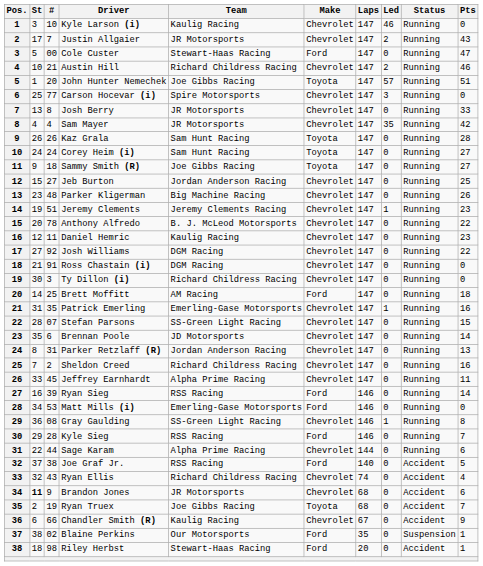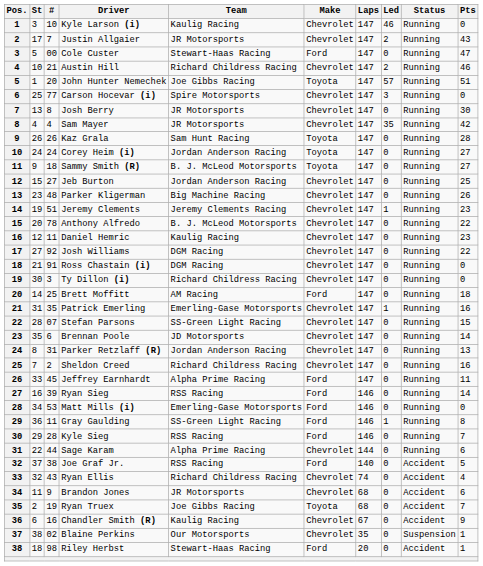 <table class="wikitable" style="font-size:95%">
 <tr>
 <th>Pos.</th>
 <th>St</th>
 <th>#</th>
 <th>Driver</th>
 <th>Team</th>
 <th>Make</th>
 <th>Laps</th>
 <th>Led</th>
 <th>Status</th>
 <th>Pts</th>
 </tr>
 <tr>
 <th>1</th>
 <td>3</td>
 <td>10</td>
 <td>Kyle Larson <strong>(i)</strong></td>
 <td>Kaulig Racing</td>
 <td>Chevrolet</td>
 <td>147</td>
 <td>46</td>
 <td>Running</td>
 <td>0</td>
 </tr>
 <tr>
 <th>2</th>
 <td>17</td>
 <td>7</td>
 <td>Justin Allgaier</td>
 <td>JR Motorsports</td>
 <td>Chevrolet</td>
 <td>147</td>
 <td>2</td>
 <td>Running</td>
 <td>43</td>
 </tr>
 <tr>
 <th>3</th>
 <td>5</td>
 <td>00</td>
 <td>Cole Custer</td>
 <td>Stewart-Haas Racing</td>
 <td>Ford</td>
 <td>147</td>
 <td>0</td>
 <td>Running</td>
 <td>47</td>
 </tr>
 <tr>
 <th>4</th>
 <td>10</td>
 <td>21</td>
 <td>Austin Hill</td>
 <td>Richard Childress Racing</td>
 <td>Chevrolet</td>
 <td>147</td>
 <td>2</td>
 <td>Running</td>
 <td>46</td>
 </tr>
 <tr>
 <th>5</th>
 <td>1</td>
 <td>20</td>
 <td>John Hunter Nemechek</td>
 <td>Joe Gibbs Racing</td>
 <td>Toyota</td>
 <td>147</td>
 <td>57</td>
 <td>Running</td>
 <td>51</td>
 </tr>
 <tr>
 <th>6</th>
 <td>25</td>
 <td>77</td>
 <td>Carson Hocevar <strong>(i)</strong></td>
 <td>Spire Motorsports</td>
 <td>Chevrolet</td>
 <td>147</td>
 <td>3</td>
 <td>Running</td>
 <td>0</td>
 </tr>
 <tr>
 <th>7</th>
 <td>13</td>
 <td>8</td>
 <td>Josh Berry</td>
 <td>JR Motorsports</td>
 <td>Chevrolet</td>
 <td>147</td>
 <td>0</td>
 <td>Running</td>
-<td>33</td>
+<td>30</td>
 </tr>
 <tr>
 <th>8</th>
 <td>4</td>
 <td>4</td>
 <td>Sam Mayer</td>
 <td>JR Motorsports</td>
 <td>Chevrolet</td>
 <td>147</td>
 <td>35</td>
 <td>Running</td>
 <td>42</td>
 </tr>
 <tr>
 <th>9</th>
 <td>26</td>
 <td>26</td>
 <td>Kaz Grala</td>
 <td>Sam Hunt Racing</td>
 <td>Toyota</td>
 <td>147</td>
 <td>0</td>
 <td>Running</td>
 <td>28</td>
 </tr>
 <tr>
 <th>10</th>
 <td>24</td>
 <td>24</td>
 <td>Corey Heim <strong>(i)</strong></td>
-<td>Sam Hunt Racing</td>
+<td>Jordan Anderson Racing</td>
 <td>Toyota</td>
 <td>147</td>
 <td>0</td>
 <td>Running</td>
 <td>27</td>
 </tr>
 <tr>
 <th>11</th>
 <td>9</td>
 <td>18</td>
 <td>Sammy Smith <strong>(R)</strong></td>
-<td>Joe Gibbs Racing</td>
+<td>B. J. McLeod Motorsports</td>
 <td>Toyota</td>
 <td>147</td>
 <td>0</td>
 <td>Running</td>
 <td>27</td>
 </tr>
 <tr>
 <th>12</th>
 <td>15</td>
 <td>27</td>
 <td>Jeb Burton</td>
 <td>Jordan Anderson Racing</td>
 <td>Chevrolet</td>
 <td>147</td>
 <td>0</td>
 <td>Running</td>
 <td>25</td>
 </tr>
 <tr>
 <th>13</th>
 <td>23</td>
 <td>48</td>
 <td>Parker Kligerman</td>
 <td>Big Machine Racing</td>
 <td>Chevrolet</td>
 <td>147</td>
 <td>0</td>
 <td>Running</td>
 <td>26</td>
 </tr>
 <tr>
 <th>14</th>
 <td>19</td>
 <td>51</td>
 <td>Jeremy Clements</td>
 <td>Jeremy Clements Racing</td>
 <td>Chevrolet</td>
 <td>147</td>
 <td>1</td>
 <td>Running</td>
 <td>23</td>
 </tr>
 <tr>
 <th>15</th>
 <td>20</td>
 <td>78</td>
 <td>Anthony Alfredo</td>
 <td>B. J. McLeod Motorsports</td>
 <td>Chevrolet</td>
 <td>147</td>
 <td>0</td>
 <td>Running</td>
 <td>22</td>
 </tr>
 <tr>
 <th>16</th>
 <td>12</td>
 <td>11</td>
 <td>Daniel Hemric</td>
 <td>Kaulig Racing</td>
 <td>Chevrolet</td>
 <td>147</td>
 <td>0</td>
 <td>Running</td>
 <td>23</td>
 </tr>
 <tr>
 <th>17</th>
 <td>27</td>
 <td>92</td>
 <td>Josh Williams</td>
 <td>DGM Racing</td>
 <td>Chevrolet</td>
 <td>147</td>
 <td>0</td>
 <td>Running</td>
 <td>22</td>
 </tr>
 <tr>
 <th>18</th>
 <td>21</td>
 <td>91</td>
 <td>Ross Chastain <strong>(i)</strong></td>
 <td>DGM Racing</td>
 <td>Chevrolet</td>
 <td>147</td>
 <td>0</td>
 <td>Running</td>
 <td>0</td>
 </tr>
 <tr>
 <th>19</th>
 <td>30</td>
 <td>3</td>
 <td>Ty Dillon <strong>(i)</strong></td>
 <td>Richard Childress Racing</td>
 <td>Chevrolet</td>
 <td>147</td>
 <td>0</td>
 <td>Running</td>
 <td>0</td>
 </tr>
 <tr>
 <th>20</th>
 <td>14</td>
 <td>25</td>
 <td>Brett Moffitt</td>
 <td>AM Racing</td>
 <td>Ford</td>
 <td>147</td>
 <td>0</td>
 <td>Running</td>
 <td>18</td>
 </tr>
 <tr>
 <th>21</th>
 <td>31</td>
 <td>35</td>
 <td>Patrick Emerling</td>
 <td>Emerling-Gase Motorsports</td>
 <td>Chevrolet</td>
 <td>147</td>
 <td>1</td>
 <td>Running</td>
 <td>16</td>
 </tr>
 <tr>
 <th>22</th>
 <td>28</td>
 <td>07</td>
 <td>Stefan Parsons</td>
 <td>SS-Green Light Racing</td>
 <td>Chevrolet</td>
 <td>147</td>
 <td>0</td>
 <td>Running</td>
 <td>15</td>
 </tr>
 <tr>
 <th>23</th>
 <td>35</td>
 <td>6</td>
 <td>Brennan Poole</td>
 <td>JD Motorsports</td>
 <td>Chevrolet</td>
 <td>147</td>
 <td>0</td>
 <td>Running</td>
 <td>14</td>
 </tr>
 <tr>
 <th>24</th>
 <td>8</td>
 <td>31</td>
 <td>Parker Retzlaff <strong>(R)</strong></td>
 <td>Jordan Anderson Racing</td>
 <td>Chevrolet</td>
 <td>147</td>
 <td>0</td>
 <td>Running</td>
 <td>13</td>
 </tr>
 <tr>
 <th>25</th>
 <td>7</td>
 <td>2</td>
 <td>Sheldon Creed</td>
 <td>Richard Childress Racing</td>
 <td>Chevrolet</td>
 <td>147</td>
 <td>0</td>
 <td>Running</td>
 <td>16</td>
 </tr>
 <tr>
 <th>26</th>
 <td>33</td>
 <td>45</td>
 <td>Jeffrey Earnhardt</td>
 <td>Alpha Prime Racing</td>
-<td>Chevrolet</td>
+<td>Ford</td>
 <td>147</td>
 <td>0</td>
 <td>Running</td>
 <td>11</td>
 </tr>
 <tr>
 <th>27</th>
 <td>16</td>
 <td>39</td>
 <td>Ryan Sieg</td>
 <td>RSS Racing</td>
 <td>Ford</td>
 <td>146</td>
 <td>0</td>
 <td>Running</td>
 <td>14</td>
 </tr>
 <tr>
 <th>28</th>
 <td>34</td>
 <td>53</td>
 <td>Matt Mills <strong>(i)</strong></td>
 <td>Emerling-Gase Motorsports</td>
 <td>Ford</td>
 <td>146</td>
 <td>0</td>
 <td>Running</td>
 <td>0</td>
 </tr>
 <tr>
 <th>29</th>
 <td>36</td>
-<td>08</td>
+<td>11</td>
 <td>Gray Gaulding</td>
 <td>SS-Green Light Racing</td>
-<td>Chevrolet</td>
+<td>Ford</td>
 <td>146</td>
 <td>1</td>
 <td>Running</td>
 <td>8</td>
 </tr>
 <tr>
 <th>30</th>
 <td>29</td>
 <td>28</td>
 <td>Kyle Sieg</td>
 <td>RSS Racing</td>
 <td>Ford</td>
 <td>146</td>
 <td>0</td>
 <td>Running</td>
 <td>7</td>
 </tr>
 <tr>
 <th>31</th>
 <td>22</td>
 <td>44</td>
 <td>Sage Karam</td>
 <td>Alpha Prime Racing</td>
 <td>Chevrolet</td>
 <td>144</td>
 <td>0</td>
 <td>Running</td>
 <td>6</td>
 </tr>
 <tr>
 <th>32</th>
 <td>37</td>
 <td>38</td>
 <td>Joe Graf Jr.</td>
 <td>RSS Racing</td>
 <td>Ford</td>
 <td>140</td>
 <td>0</td>
 <td>Accident</td>
 <td>5</td>
 </tr>
 <tr>
 <th>33</th>
 <td>32</td>
 <td>43</td>
 <td>Ryan Ellis</td>
 <td>Richard Childress Racing</td>
 <td>Chevrolet</td>
 <td>74</td>
 <td>0</td>
 <td>Accident</td>
 <td>4</td>
 </tr>
 <tr>
 <th>34</th>
-<td><strong>11</strong></td>
+<td>11</td>
 <td>9</td>
 <td>Brandon Jones</td>
 <td>JR Motorsports</td>
 <td>Chevrolet</td>
 <td>68</td>
 <td>0</td>
 <td>Accident</td>
 <td>6</td>
 </tr>
 <tr>
 <th>35</th>
 <td>2</td>
 <td>19</td>
 <td>Ryan Truex</td>
 <td>Joe Gibbs Racing</td>
 <td>Toyota</td>
 <td>68</td>
 <td>0</td>
 <td>Accident</td>
 <td>7</td>
 </tr>
 <tr>
 <th>36</th>
 <td>6</td>
-<td>66</td>
+<td>16</td>
 <td>Chandler Smith <strong>(R)</strong></td>
 <td>Kaulig Racing</td>
 <td>Chevrolet</td>
 <td>67</td>
 <td>0</td>
 <td>Accident</td>
 <td>9</td>
 </tr>
 <tr>
 <th>37</th>
 <td>38</td>
 <td>02</td>
 <td>Blaine Perkins</td>
 <td>Our Motorsports</td>
-<td>Ford</td>
+<td>Chevrolet</td>
 <td>35</td>
 <td>0</td>
 <td>Suspension</td>
 <td>1</td>
 </tr>
 <tr>
 <th>38</th>
 <td>18</td>
 <td>98</td>
 <td>Riley Herbst</td>
 <td>Stewart-Haas Racing</td>
 <td>Ford</td>
 <td>20</td>
 <td>0</td>
 <td>Accident</td>
 <td>1</td>
 </tr>
 <tr>
 <th colspan="10"></th>
 </tr>
 </table>
